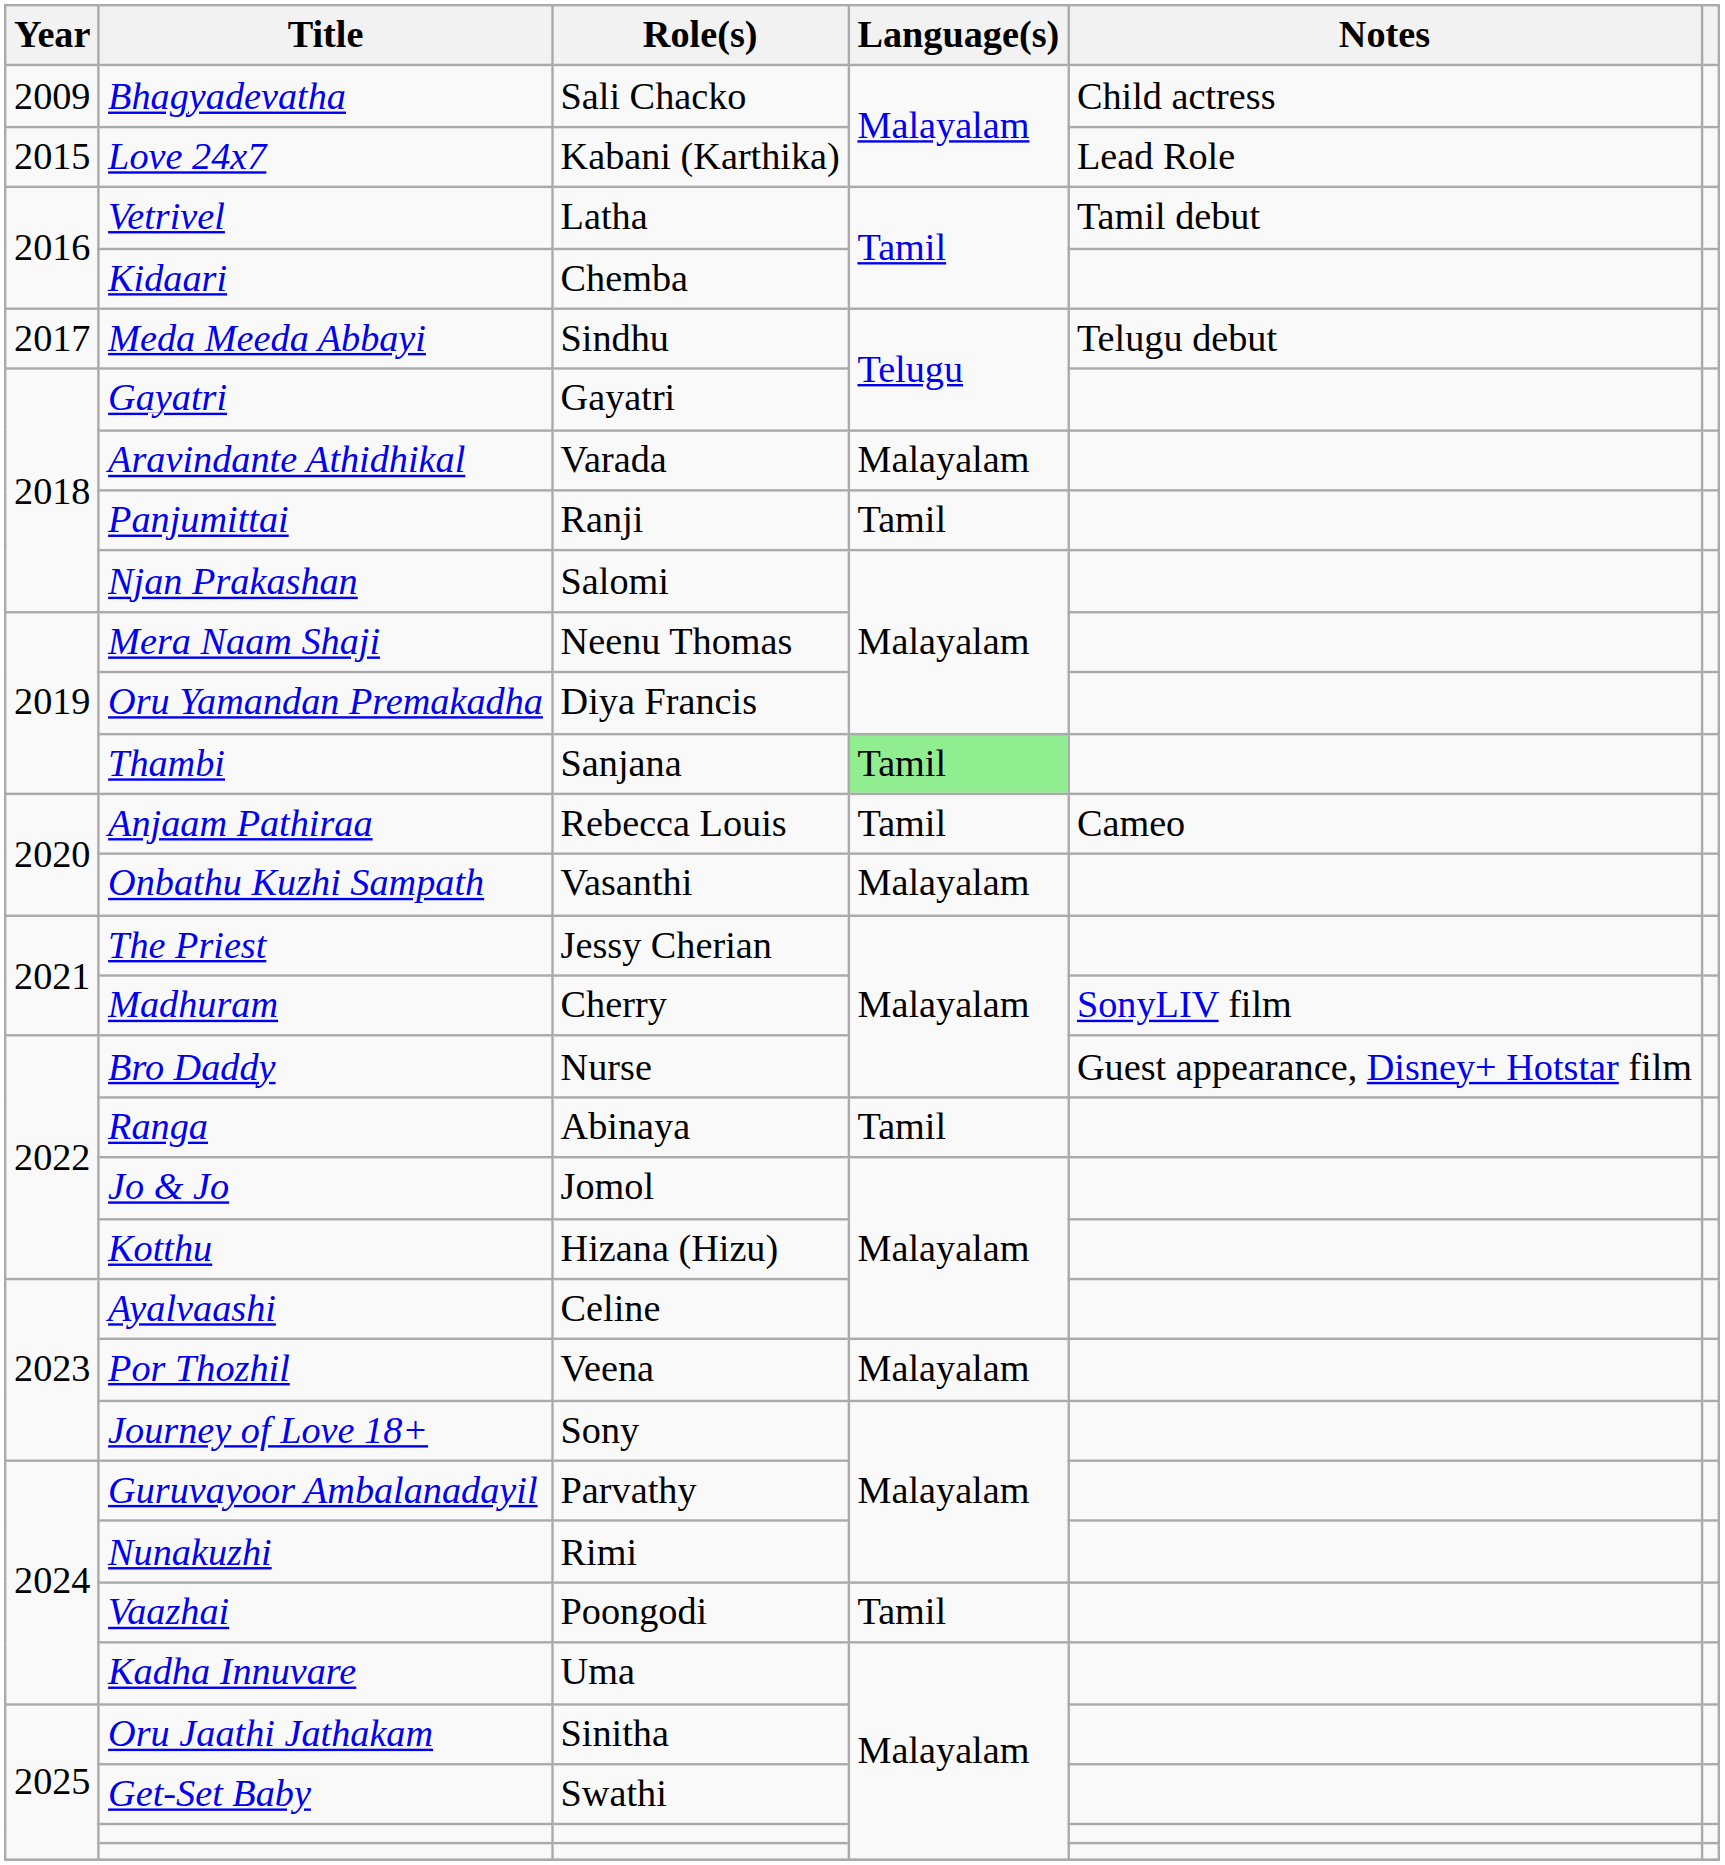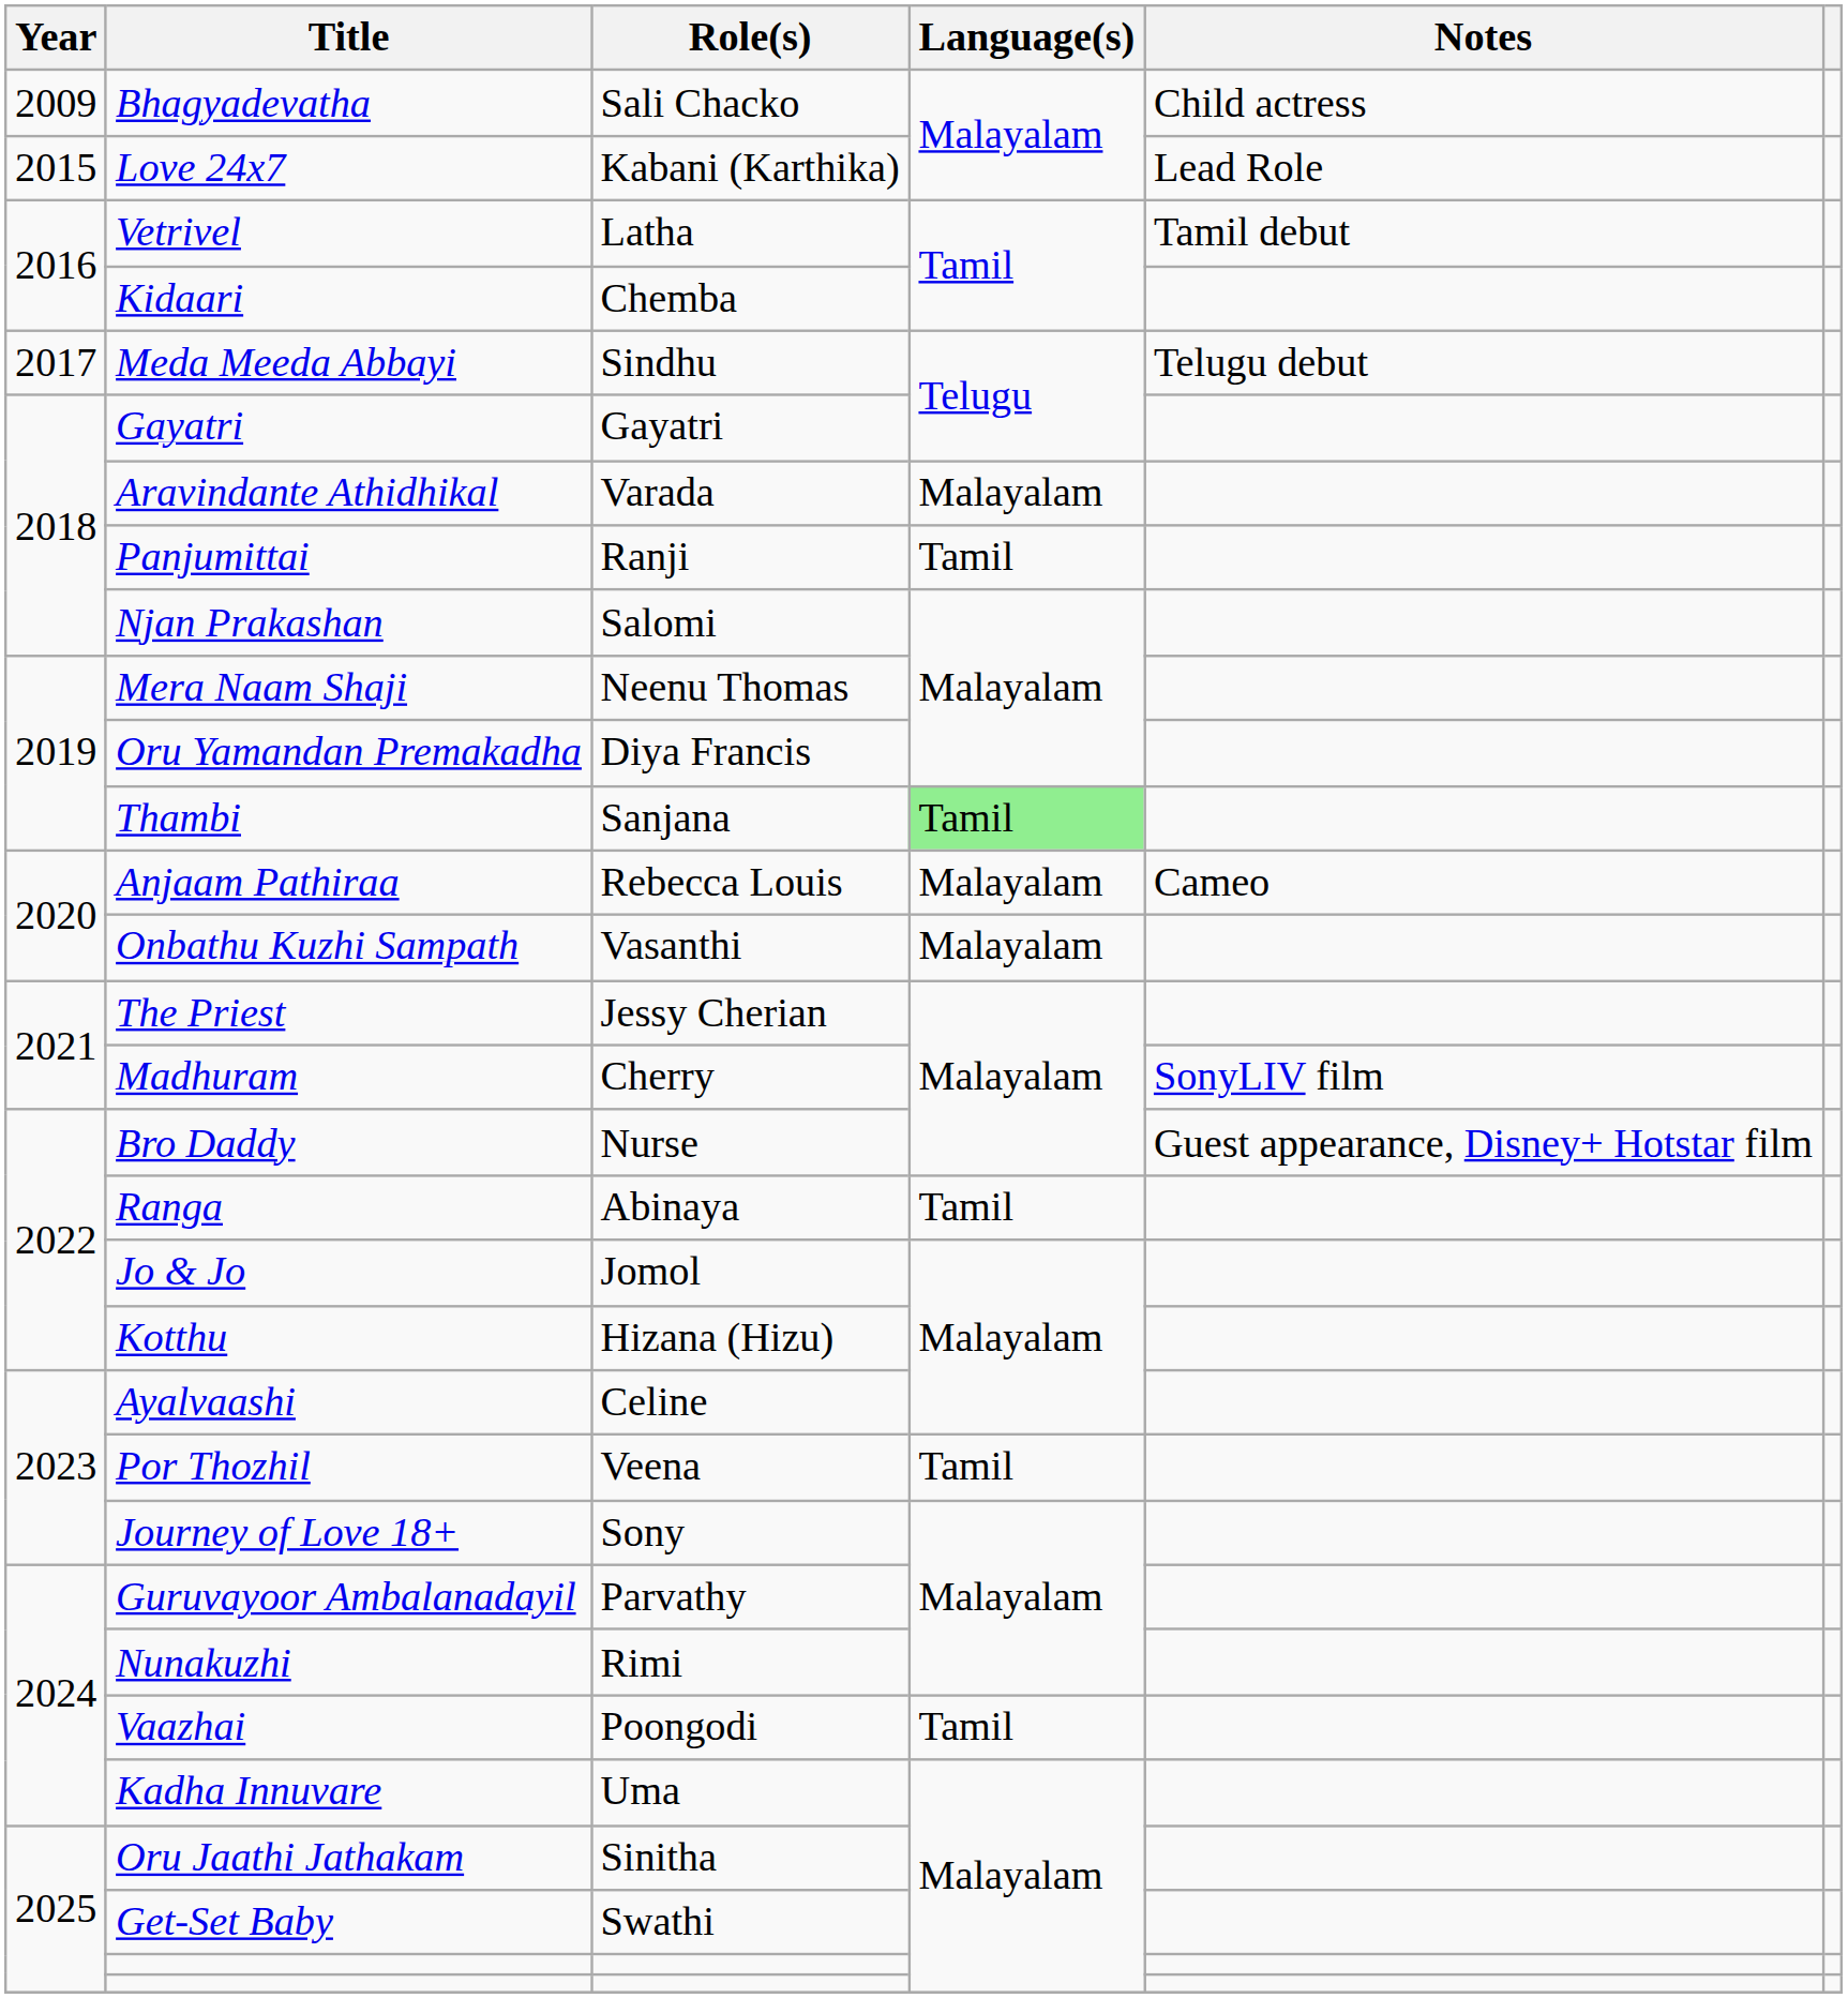 <table class="wikitable sortable">
 <tr>
 <th>Year</th>
 <th>Title</th>
 <th>Role(s)</th>
 <th>Language(s)</th>
 <th class="unsortable">Notes</th>
 <th class="unsortable"></th>
 </tr>
 <tr>
 <td>2009</td>
 <td><em><a href='#'>Bhagyadevatha</a></em></td>
 <td>Sali Chacko</td>
 <td rowspan="2"><a href='#'>Malayalam</a></td>
 <td>Child actress</td>
 <td></td>
 </tr>
 <tr>
 <td>2015</td>
 <td><em><a href='#'>Love 24x7</a></em></td>
 <td>Kabani (Karthika)</td>
 <td>Lead Role</td>
 <td></td>
 </tr>
 <tr>
 <td rowspan=2>2016</td>
 <td><em><a href='#'>Vetrivel</a></em></td>
 <td>Latha</td>
 <td rowspan="2"><a href='#'>Tamil</a></td>
 <td>Tamil debut</td>
 <td></td>
 </tr>
 <tr>
 <td><em><a href='#'>Kidaari</a></em></td>
 <td>Chemba</td>
 <td></td>
 <td></td>
 </tr>
 <tr>
 <td>2017</td>
 <td><em><a href='#'>Meda Meeda Abbayi</a></em></td>
 <td>Sindhu</td>
 <td rowspan="2"><a href='#'>Telugu</a></td>
 <td>Telugu debut</td>
 <td></td>
 </tr>
 <tr>
 <td rowspan=4>2018</td>
 <td><em><a href='#'>Gayatri</a></em></td>
 <td>Gayatri</td>
 <td></td>
 <td></td>
 </tr>
 <tr>
 <td><em><a href='#'>Aravindante Athidhikal</a></em></td>
 <td>Varada</td>
 <td>Malayalam</td>
 <td></td>
 <td></td>
 </tr>
 <tr>
 <td><em><a href='#'>Panjumittai</a></em></td>
 <td>Ranji</td>
 <td>Tamil</td>
 <td></td>
 <td></td>
 </tr>
 <tr>
 <td><em><a href='#'>Njan Prakashan</a></em></td>
 <td>Salomi</td>
 <td rowspan="3">Malayalam</td>
 <td></td>
 <td></td>
 </tr>
 <tr>
 <td rowspan=3>2019</td>
 <td><em><a href='#'>Mera Naam Shaji</a></em></td>
 <td>Neenu Thomas</td>
 <td></td>
 <td></td>
 </tr>
 <tr>
 <td><em><a href='#'>Oru Yamandan Premakadha</a></em></td>
 <td>Diya Francis</td>
 <td></td>
 <td></td>
 </tr>
 <tr>
 <td><em><a href='#'>Thambi</a></em></td>
 <td>Sanjana</td>
 <td style="background: lightgreen;">Tamil</td>
 <td></td>
 <td></td>
 </tr>
 <tr>
 <td rowspan=2>2020</td>
 <td><em><a href='#'>Anjaam Pathiraa</a></em></td>
 <td>Rebecca Louis</td>
-<td>Tamil</td>
+<td>Malayalam</td>
 <td>Cameo</td>
 <td></td>
 </tr>
 <tr>
 <td><em><a href='#'>Onbathu Kuzhi Sampath</a></em></td>
 <td>Vasanthi</td>
 <td>Malayalam</td>
 <td></td>
 <td></td>
 </tr>
 <tr>
 <td rowspan=2>2021</td>
 <td><em><a href='#'>The Priest</a></em></td>
 <td>Jessy Cherian</td>
 <td rowspan="3">Malayalam</td>
 <td></td>
 <td></td>
 </tr>
 <tr>
 <td><em><a href='#'>Madhuram</a></em></td>
 <td>Cherry</td>
 <td><a href='#'>SonyLIV</a> film</td>
 <td></td>
 </tr>
 <tr>
 <td rowspan=4>2022</td>
 <td><em><a href='#'>Bro Daddy</a></em></td>
 <td>Nurse</td>
 <td>Guest appearance, <a href='#'>Disney+ Hotstar</a> film</td>
 <td></td>
 </tr>
 <tr>
 <td><em><a href='#'>Ranga</a></em></td>
 <td>Abinaya</td>
 <td>Tamil</td>
 <td></td>
 <td></td>
 </tr>
 <tr>
 <td><em><a href='#'>Jo & Jo</a></em></td>
 <td>Jomol</td>
 <td rowspan="3">Malayalam</td>
 <td></td>
 <td></td>
 </tr>
 <tr>
 <td><em><a href='#'>Kotthu</a></em></td>
 <td>Hizana (Hizu)</td>
 <td></td>
 <td></td>
 </tr>
 <tr>
 <td rowspan="3">2023</td>
 <td><em><a href='#'>Ayalvaashi</a></em></td>
 <td>Celine</td>
 <td></td>
 <td></td>
 </tr>
 <tr>
 <td><em><a href='#'>Por Thozhil</a></em></td>
 <td>Veena</td>
-<td>Malayalam</td>
+<td>Tamil</td>
 <td></td>
 <td></td>
 </tr>
 <tr>
 <td><em><a href='#'>Journey of Love 18+</a></em></td>
 <td>Sony</td>
 <td rowspan="3">Malayalam</td>
 <td></td>
 <td></td>
 </tr>
 <tr>
 <td rowspan=4>2024</td>
 <td><em><a href='#'>Guruvayoor Ambalanadayil</a></em></td>
 <td>Parvathy</td>
 <td></td>
 <td></td>
 </tr>
 <tr>
 <td><em><a href='#'>Nunakuzhi</a></em></td>
 <td>Rimi</td>
 <td></td>
 <td></td>
 </tr>
 <tr>
 <td><em><a href='#'>Vaazhai</a></em></td>
 <td>Poongodi</td>
 <td>Tamil</td>
 <td></td>
 <td></td>
 </tr>
 <tr>
 <td><em><a href='#'>Kadha Innuvare</a></em></td>
 <td>Uma</td>
 <td rowspan="5">Malayalam</td>
 <td></td>
 <td></td>
 </tr>
 <tr>
 <td rowspan=4>2025</td>
 <td><em><a href='#'>Oru Jaathi Jathakam</a></em></td>
 <td>Sinitha</td>
 <td></td>
 <td></td>
 </tr>
 <tr>
 <td><em><a href='#'>Get-Set Baby</a></em></td>
 <td>Swathi</td>
 <td></td>
 <td></td>
 </tr>
 <tr>
 <td></td>
 <td></td>
 <td></td>
 <td></td>
 </tr>
 <tr>
 <td></td>
 <td></td>
 <td></td>
 <td></td>
 </tr>
 <tr>
 </tr>
 </table>
